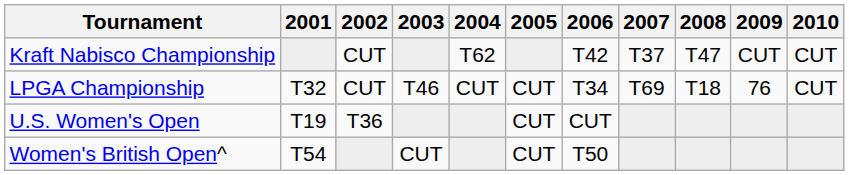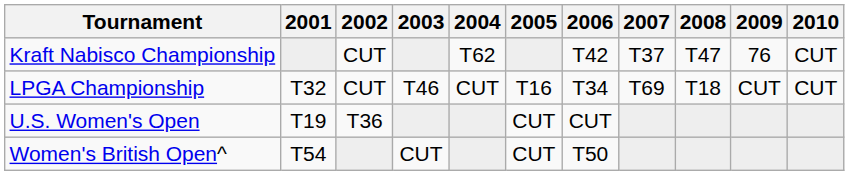 <table class="wikitable" style="font-size:95%;text-align:center;">
 <tr>
 <th>Tournament</th>
 <th>2001</th>
 <th>2002</th>
 <th>2003</th>
 <th>2004</th>
 <th>2005</th>
 <th>2006</th>
 <th>2007</th>
 <th>2008</th>
 <th>2009</th>
 <th>2010</th>
 </tr>
 <tr>
 <td align=left><a href='#'>Kraft Nabisco Championship</a></td>
 <td style="background:#eeeeee;"></td>
 <td>CUT</td>
 <td style="background:#eeeeee;"></td>
 <td>T62</td>
 <td style="background:#eeeeee;"></td>
 <td>T42</td>
 <td>T37</td>
 <td>T47</td>
-<td>CUT</td>
+<td>76</td>
 <td>CUT</td>
 </tr>
 <tr>
 <td align=left><a href='#'>LPGA Championship</a></td>
 <td>T32</td>
 <td>CUT</td>
 <td>T46</td>
 <td>CUT</td>
-<td>CUT</td>
+<td>T16</td>
 <td>T34</td>
 <td>T69</td>
 <td>T18</td>
-<td>76</td>
+<td>CUT</td>
 <td>CUT</td>
 </tr>
 <tr>
 <td align=left><a href='#'>U.S. Women's Open</a></td>
 <td>T19</td>
 <td>T36</td>
 <td style="background:#eeeeee;"></td>
 <td style="background:#eeeeee;"></td>
 <td>CUT</td>
 <td>CUT</td>
 <td style="background:#eeeeee;"></td>
 <td style="background:#eeeeee;"></td>
 <td style="background:#eeeeee;"></td>
 <td style="background:#eeeeee;"></td>
 </tr>
 <tr>
 <td align=left><a href='#'>Women's British Open</a>^</td>
 <td>T54</td>
 <td style="background:#eeeeee;"></td>
 <td>CUT</td>
 <td style="background:#eeeeee;"></td>
 <td>CUT</td>
 <td>T50</td>
 <td style="background:#eeeeee;"></td>
 <td style="background:#eeeeee;"></td>
 <td style="background:#eeeeee;"></td>
 <td style="background:#eeeeee;"></td>
 </tr>
 </table>
